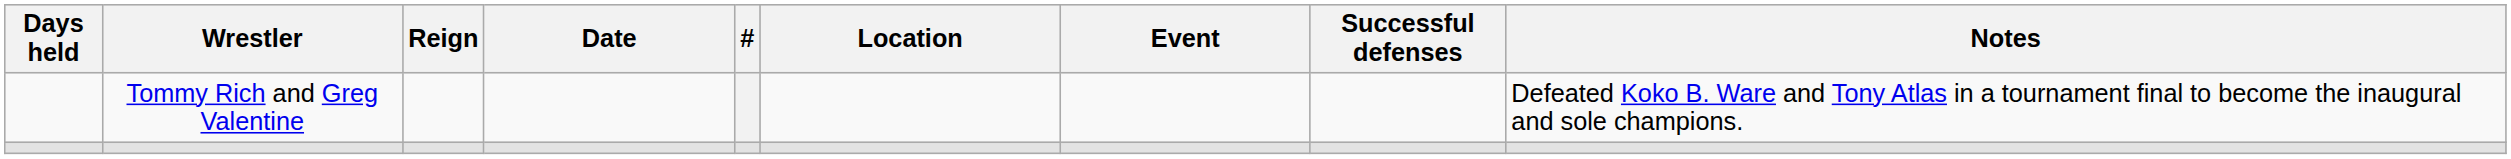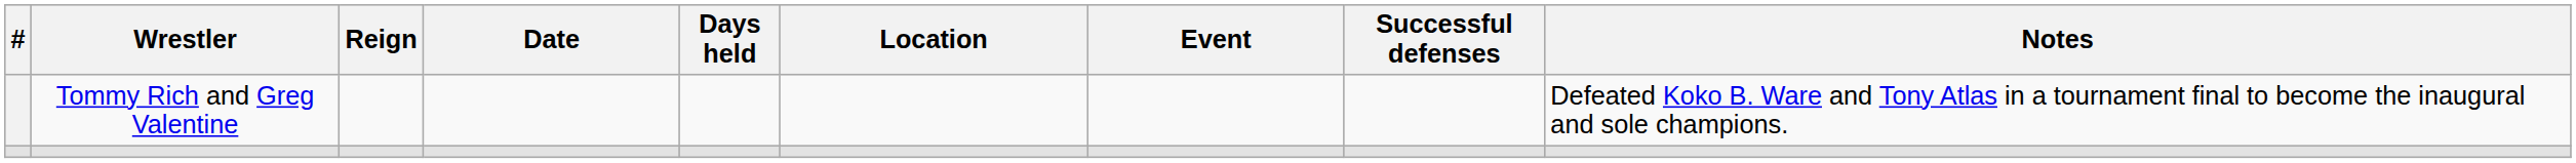 <table class="wikitable sortable" width=100% style="text-align: center">
 <tr>
-<th width=0%>Days held</th>
+<th width=0%>#</th>
 <th width=12%>Wrestler</th>
 <th width=0%>Reign</th>
 <th width=10%>Date</th>
-<th width=0%>#</th>
+<th width=0%>Days held</th>
 <th width=12%>Location</th>
 <th width=10%>Event</th>
 <th width=0%>Successful defenses</th>
 <th width=40% class="unsortable">Notes</th>
 </tr>
 <tr>
-<td></td>
+<th></th>
 <td><a href='#'>Tommy Rich</a> and <a href='#'>Greg Valentine</a></td>
 <td></td>
 <td></td>
-<th></th>
+<td></td>
 <td></td>
 <td></td>
 <td></td>
 <td align=left>Defeated <a href='#'>Koko B. Ware</a> and <a href='#'>Tony Atlas</a> in a tournament final to become the inaugural and sole champions.</td>
 </tr>
 <tr style="background:#e3e3e3">
 <td></td>
 <td></td>
 <td></td>
 <td></td>
 <td></td>
 <td></td>
 <td></td>
 <td></td>
 <td></td>
 </tr>
 </table>
